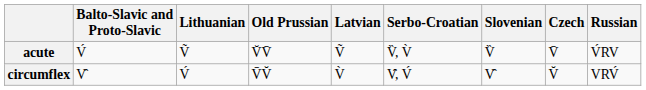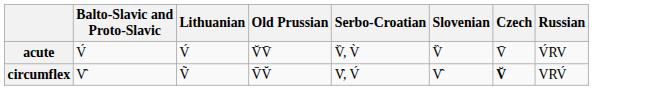 <table class="wikitable">
 <tr>
 <th></th>
 <th>Balto-Slavic and <br>Proto-Slavic</th>
 <th>Lithuanian</th>
 <th>Old Prussian</th>
-<th>Latvian</th>
 <th>Serbo-Croatian</th>
 <th>Slovenian</th>
 <th>Czech</th>
 <th>Russian</th>
 </tr>
 <tr>
 <th>acute</th>
 <td>V́</td>
-<td>Ṽ</td>
+<td>V́</td>
 <td>V̆V̄</td>
-<td>Ṽ</td>
 <td>V̏, V̀</td>
 <td>V̏</td>
 <td>V̄</td>
 <td>V́RV</td>
 </tr>
 <tr>
 <th>circumflex</th>
 <td>V̑</td>
-<td>V́</td>
+<td>Ṽ</td>
 <td>V̄V̆</td>
-<td>V̀</td>
 <td>V̑, V́</td>
 <td>V̑</td>
-<td>V̆</td>
+<td><strong>V̆</strong></td>
 <td>VRV́</td>
 </tr>
 </table>
